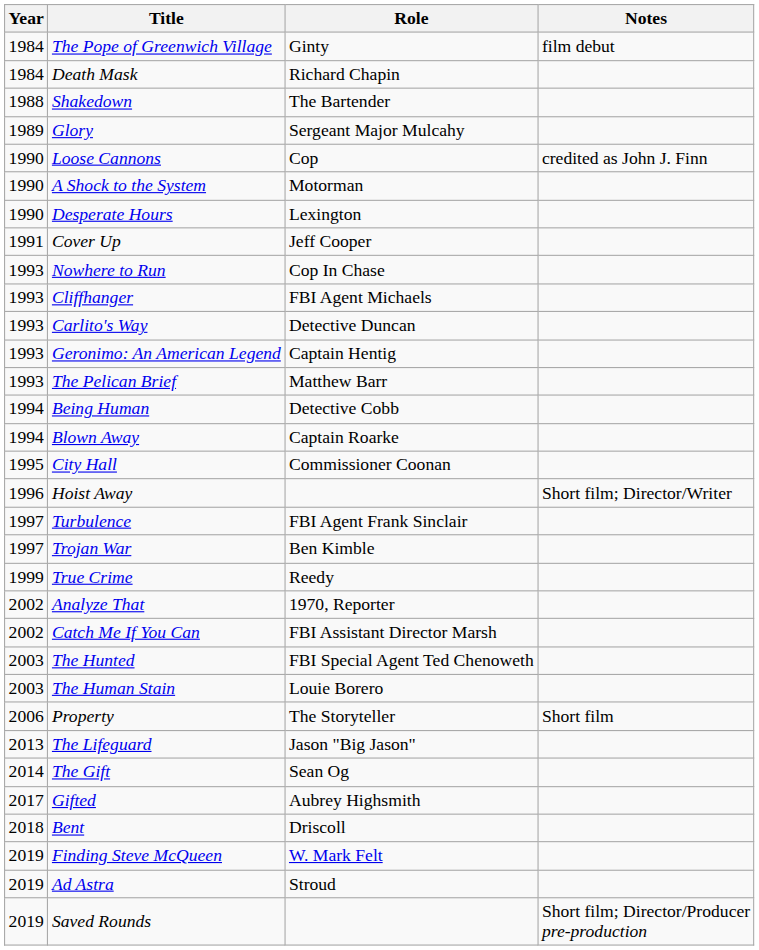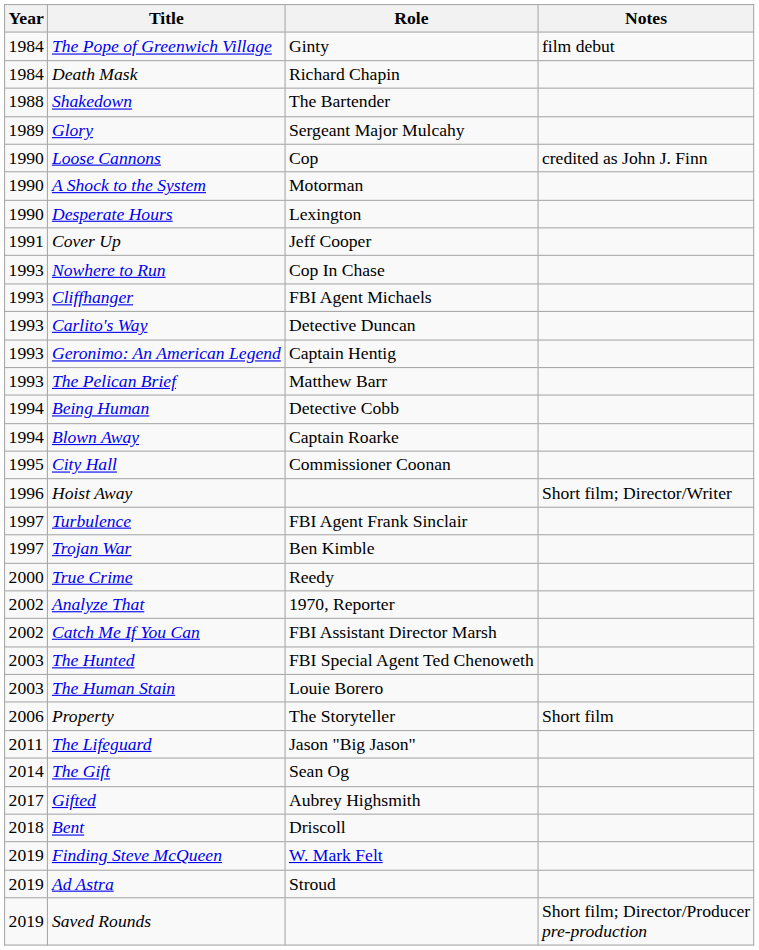 <table class="wikitable sortable">
 <tr>
 <th>Year</th>
 <th>Title</th>
 <th>Role</th>
 <th>Notes</th>
 </tr>
 <tr>
 <td>1984</td>
 <td><em><a href='#'>The Pope of Greenwich Village</a></em></td>
 <td>Ginty</td>
 <td>film debut</td>
 </tr>
 <tr>
 <td>1984</td>
 <td><em>Death Mask</em></td>
 <td>Richard Chapin</td>
 <td></td>
 </tr>
 <tr>
 <td>1988</td>
 <td><em><a href='#'>Shakedown</a></em></td>
 <td>The Bartender</td>
 <td></td>
 </tr>
 <tr>
 <td>1989</td>
 <td><em><a href='#'>Glory</a></em></td>
 <td>Sergeant Major Mulcahy</td>
 <td></td>
 </tr>
 <tr>
 <td>1990</td>
 <td><em><a href='#'>Loose Cannons</a></em></td>
 <td>Cop</td>
 <td>credited as John J. Finn</td>
 </tr>
 <tr>
 <td>1990</td>
 <td><em><a href='#'>A Shock to the System</a></em></td>
 <td>Motorman</td>
 <td></td>
 </tr>
 <tr>
 <td>1990</td>
 <td><em><a href='#'>Desperate Hours</a></em></td>
 <td>Lexington</td>
 <td></td>
 </tr>
 <tr>
 <td>1991</td>
 <td><em>Cover Up</em></td>
 <td>Jeff Cooper</td>
 <td></td>
 </tr>
 <tr>
 <td>1993</td>
 <td><em><a href='#'>Nowhere to Run</a></em></td>
 <td>Cop In Chase</td>
 <td></td>
 </tr>
 <tr>
 <td>1993</td>
 <td><em><a href='#'>Cliffhanger</a></em></td>
 <td>FBI Agent Michaels</td>
 <td></td>
 </tr>
 <tr>
 <td>1993</td>
 <td><em><a href='#'>Carlito's Way</a></em></td>
 <td>Detective Duncan</td>
 <td></td>
 </tr>
 <tr>
 <td>1993</td>
 <td><em><a href='#'>Geronimo: An American Legend</a></em></td>
 <td>Captain Hentig</td>
 <td></td>
 </tr>
 <tr>
 <td>1993</td>
 <td><em><a href='#'>The Pelican Brief</a></em></td>
 <td>Matthew Barr</td>
 <td></td>
 </tr>
 <tr>
 <td>1994</td>
 <td><em><a href='#'>Being Human</a></em></td>
 <td>Detective Cobb</td>
 <td></td>
 </tr>
 <tr>
 <td>1994</td>
 <td><em><a href='#'>Blown Away</a></em></td>
 <td>Captain Roarke</td>
 <td></td>
 </tr>
 <tr>
 <td>1995</td>
 <td><em><a href='#'>City Hall</a></em></td>
 <td>Commissioner Coonan</td>
 <td></td>
 </tr>
 <tr>
 <td>1996</td>
 <td><em>Hoist Away</em></td>
 <td></td>
 <td>Short film; Director/Writer</td>
 </tr>
 <tr>
 <td>1997</td>
 <td><em><a href='#'>Turbulence</a></em></td>
 <td>FBI Agent Frank Sinclair</td>
 <td></td>
 </tr>
 <tr>
 <td>1997</td>
 <td><em><a href='#'>Trojan War</a></em></td>
 <td>Ben Kimble</td>
 <td></td>
 </tr>
 <tr>
-<td>1999</td>
+<td>2000</td>
 <td><em><a href='#'>True Crime</a></em></td>
 <td>Reedy</td>
 <td></td>
 </tr>
 <tr>
 <td>2002</td>
 <td><em><a href='#'>Analyze That</a></em></td>
 <td>1970, Reporter</td>
 <td></td>
 </tr>
 <tr>
 <td>2002</td>
 <td><em><a href='#'>Catch Me If You Can</a></em></td>
 <td>FBI Assistant Director Marsh</td>
 <td></td>
 </tr>
 <tr>
 <td>2003</td>
 <td><em><a href='#'>The Hunted</a></em></td>
 <td>FBI Special Agent Ted Chenoweth</td>
 <td></td>
 </tr>
 <tr>
 <td>2003</td>
 <td><em><a href='#'>The Human Stain</a></em></td>
 <td>Louie Borero</td>
 <td></td>
 </tr>
 <tr>
 <td>2006</td>
 <td><em>Property</em></td>
 <td>The Storyteller</td>
 <td>Short film</td>
 </tr>
 <tr>
-<td>2013</td>
+<td>2011</td>
 <td><em><a href='#'>The Lifeguard</a></em></td>
 <td>Jason "Big Jason"</td>
 <td></td>
 </tr>
 <tr>
 <td>2014</td>
 <td><em><a href='#'>The Gift</a></em></td>
 <td>Sean Og</td>
 <td></td>
 </tr>
 <tr>
 <td>2017</td>
 <td><em><a href='#'>Gifted</a></em></td>
 <td>Aubrey Highsmith</td>
 <td></td>
 </tr>
 <tr>
 <td>2018</td>
 <td><em><a href='#'>Bent</a></em></td>
 <td>Driscoll</td>
 <td></td>
 </tr>
 <tr>
 <td>2019</td>
 <td><em><a href='#'>Finding Steve McQueen</a></em></td>
 <td><a href='#'>W. Mark Felt</a></td>
 <td></td>
 </tr>
 <tr>
 <td>2019</td>
 <td><em><a href='#'>Ad Astra</a></em></td>
 <td>Stroud</td>
 <td></td>
 </tr>
 <tr>
 <td>2019</td>
 <td><em>Saved Rounds</em></td>
 <td></td>
 <td>Short film; Director/Producer<br><em>pre-production</em></td>
 </tr>
 </table>
